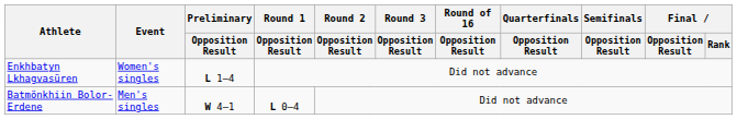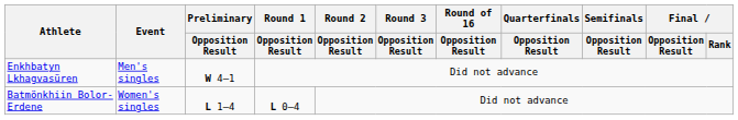 <table class="wikitable" style="font-size:90%;">
 <tr>
 <th rowspan=2>Athlete</th>
 <th rowspan=2>Event</th>
 <th>Preliminary</th>
 <th>Round 1</th>
 <th>Round 2</th>
 <th>Round 3</th>
 <th>Round of 16</th>
 <th>Quarterfinals</th>
 <th>Semifinals</th>
 <th colspan=2>Final / </th>
 </tr>
 <tr style="font-size:95%">
 <th>Opposition<br>Result</th>
 <th>Opposition<br>Result</th>
 <th>Opposition<br>Result</th>
 <th>Opposition<br>Result</th>
 <th>Opposition<br>Result</th>
 <th>Opposition<br>Result</th>
 <th>Opposition<br>Result</th>
 <th>Opposition<br>Result</th>
 <th>Rank</th>
 </tr>
 <tr align=center>
 <td align=left><a href='#'>Enkhbatyn Lkhagvasüren</a></td>
-<td align=left><a href='#'>Women's singles</a></td>
-<td><br><strong>L</strong>  1–4</td>
+<td align=left><a href='#'>Men's singles</a></td>
+<td><br><strong>W</strong> 4–1</td>
 <td colspan=8>Did not advance</td>
 </tr>
 <tr align=center>
 <td align=left><a href='#'>Batmönkhiin Bolor-Erdene</a></td>
-<td align=left><a href='#'>Men's singles</a></td>
-<td><br><strong>W</strong> 4–1</td>
+<td align=left><a href='#'>Women's singles</a></td>
+<td><br><strong>L</strong>  1–4</td>
 <td><br><strong>L</strong>  0–4</td>
 <td colspan=7>Did not advance</td>
 </tr>
 </table>
